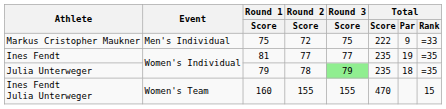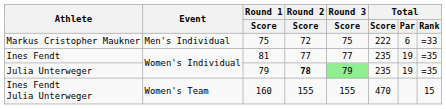 <table class=wikitable style="font-size:90%;">
 <tr>
 <th rowspan=2>Athlete</th>
 <th rowspan=2>Event</th>
 <th>Round 1</th>
 <th>Round 2</th>
 <th>Round 3</th>
 <th colspan=3>Total</th>
 </tr>
 <tr style="font-size:95%">
 <th>Score</th>
 <th>Score</th>
 <th>Score</th>
 <th>Score</th>
 <th>Par</th>
 <th>Rank</th>
 </tr>
 <tr align=center>
 <td align=left>Markus Cristopher Maukner</td>
 <td align=left>Men's Individual</td>
 <td>75</td>
 <td>72</td>
 <td>75</td>
 <td>222</td>
-<td>9</td>
+<td>6</td>
 <td>=33</td>
 </tr>
 <tr align=center>
 <td align=left>Ines Fendt</td>
 <td align=left rowspan=2>Women's Individual</td>
 <td>81</td>
 <td>77</td>
 <td>77</td>
 <td>235</td>
 <td>19</td>
 <td>=35</td>
 </tr>
 <tr align=center>
 <td align=left>Julia Unterweger</td>
 <td>79</td>
-<td>78</td>
+<td><strong>78</strong></td>
 <td style="background: lightgreen;">79</td>
 <td>235</td>
-<td>18</td>
+<td>19</td>
 <td>=35</td>
 </tr>
 <tr align=center>
 <td align=left>Ines Fendt<br>Julia Unterweger</td>
 <td align=left rowspan=2>Women's Team</td>
 <td>160</td>
 <td>155</td>
 <td>155</td>
 <td>470</td>
 <td></td>
 <td>15</td>
 </tr>
 </table>
